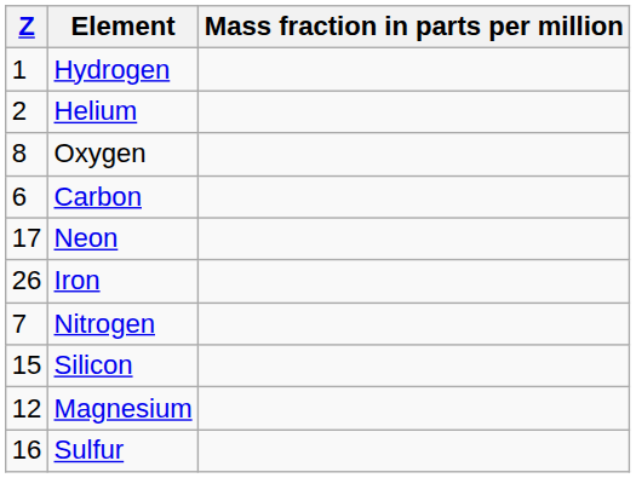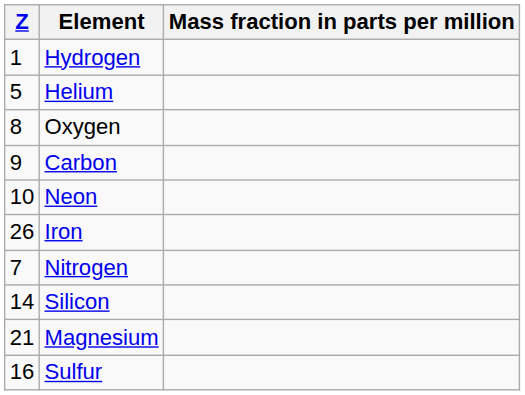 <table class="wikitable sortable" style="float:left; margin-right: 20px">
 <tr>
 <th><a href='#'>Z</a></th>
 <th>Element</th>
 <th colspan="2">Mass fraction in parts per million</th>
 </tr>
 <tr>
 <td>1</td>
 <td><a href='#'>Hydrogen</a></td>
 <td align="right"></td>
 </tr>
 <tr>
-<td>2</td>
+<td>5</td>
 <td><a href='#'>Helium</a></td>
 <td align="right"></td>
 </tr>
 <tr>
 <td>8</td>
 <td>Oxygen</td>
 <td align="right"></td>
 </tr>
 <tr>
-<td>6</td>
+<td>9</td>
 <td><a href='#'>Carbon</a></td>
 <td align="right"></td>
 </tr>
 <tr>
-<td>17</td>
+<td>10</td>
 <td><a href='#'>Neon</a></td>
 <td align="right"></td>
 </tr>
 <tr>
 <td>26</td>
 <td><a href='#'>Iron</a></td>
 <td align="right"></td>
 </tr>
 <tr>
 <td>7</td>
 <td><a href='#'>Nitrogen</a></td>
 <td align="right"></td>
 </tr>
 <tr>
-<td>15</td>
+<td>14</td>
 <td><a href='#'>Silicon</a></td>
 <td align="right"></td>
 </tr>
 <tr>
-<td>12</td>
+<td>21</td>
 <td><a href='#'>Magnesium</a></td>
 <td align="right"></td>
 </tr>
 <tr>
 <td>16</td>
 <td><a href='#'>Sulfur</a></td>
 <td align="right"></td>
 </tr>
 </table>
